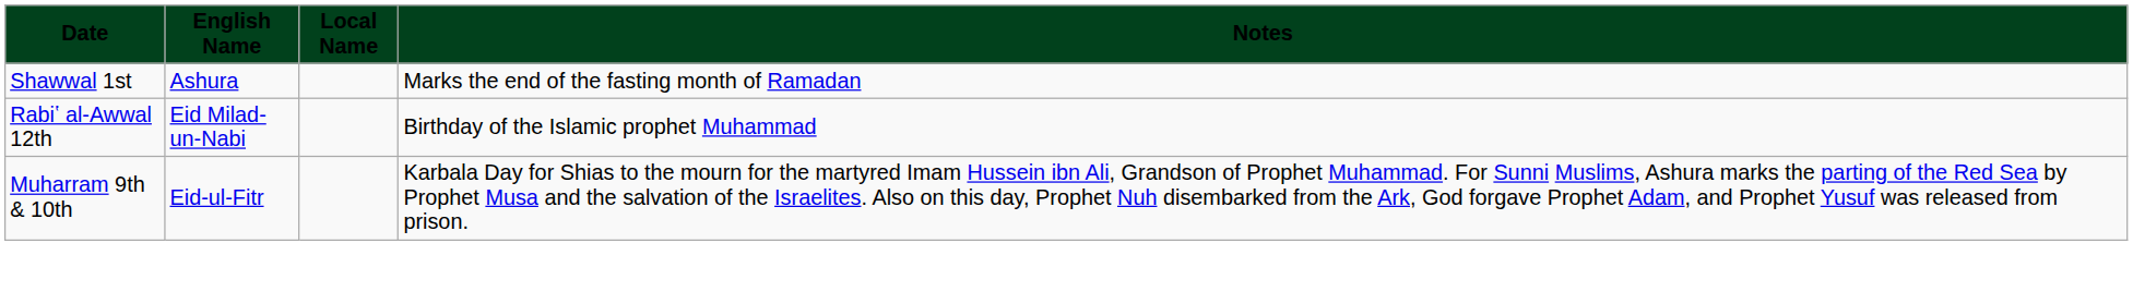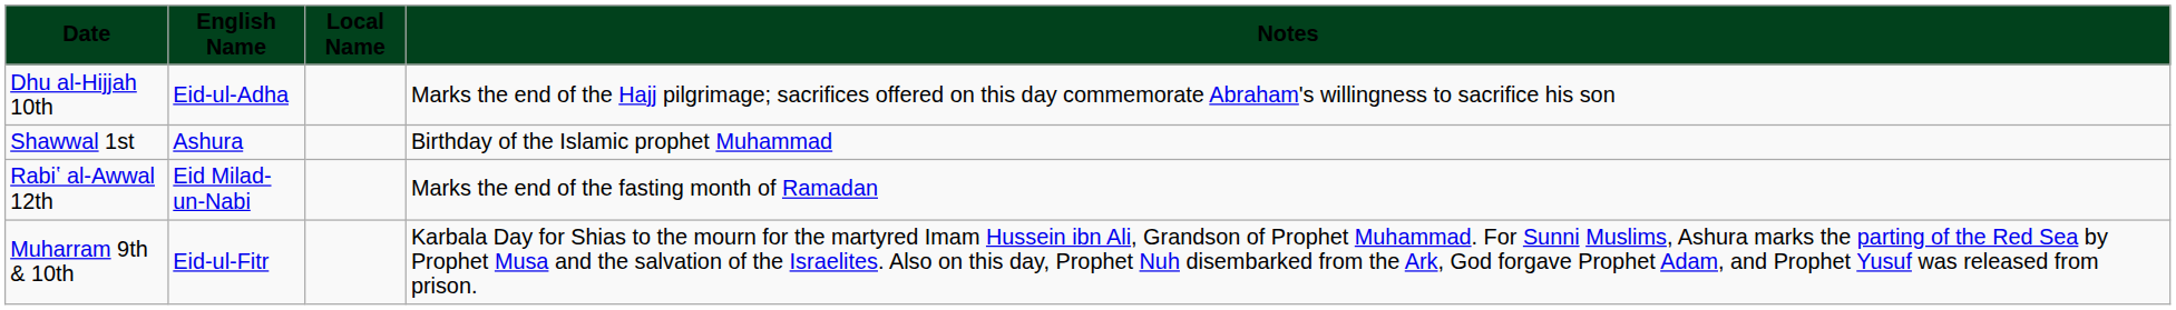 <table class="wikitable">
 <tr>
 <th style="background: #01411C;"><span>Date</span></th>
 <th style="background: #01411C;"><span>English Name</span></th>
 <th style="background: #01411C;"><span>Local Name</span></th>
 <th style="background: #01411C;"><span>Notes</span></th>
 </tr>
 <tr>
+<td><a href='#'>Dhu al-Hijjah</a> 10th</td>
+<td><a href='#'>Eid-ul-Adha</a></td>
+<td></td>
+<td>Marks the end of the <a href='#'>Hajj</a> pilgrimage; sacrifices offered on this day commemorate <a href='#'>Abraham</a>'s willingness to sacrifice his son</td>
+</tr>
+<tr>
 <td><a href='#'>Shawwal</a> 1st</td>
 <td><a href='#'>Ashura</a></td>
 <td></td>
-<td>Marks the end of the fasting month of <a href='#'>Ramadan</a></td>
+<td>Birthday of the Islamic prophet <a href='#'>Muhammad</a></td>
 </tr>
 <tr>
 <td><a href='#'>Rabiʽ al-Awwal</a> 12th</td>
 <td><a href='#'>Eid Milad-un-Nabi</a></td>
 <td></td>
-<td>Birthday of the Islamic prophet <a href='#'>Muhammad</a></td>
+<td>Marks the end of the fasting month of <a href='#'>Ramadan</a></td>
 </tr>
 <tr>
 <td><a href='#'>Muharram</a> 9th & 10th</td>
 <td><a href='#'>Eid-ul-Fitr</a></td>
 <td></td>
 <td>Karbala Day for Shias to the mourn for the martyred Imam <a href='#'>Hussein ibn Ali</a>, Grandson of Prophet <a href='#'>Muhammad</a>. For <a href='#'>Sunni</a> <a href='#'>Muslims</a>, Ashura marks the <a href='#'>parting of the Red Sea</a> by Prophet <a href='#'>Musa</a> and the salvation of the <a href='#'>Israelites</a>. Also on this day, Prophet <a href='#'>Nuh</a> disembarked from the <a href='#'>Ark</a>, God forgave Prophet <a href='#'>Adam</a>, and Prophet <a href='#'>Yusuf</a> was released from prison.</td>
 </tr>
 </table>
